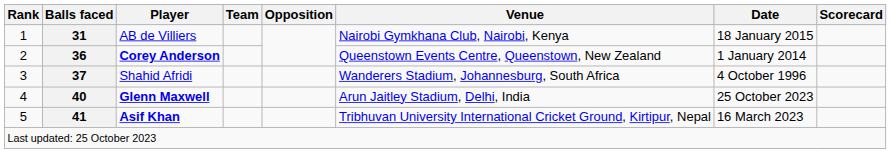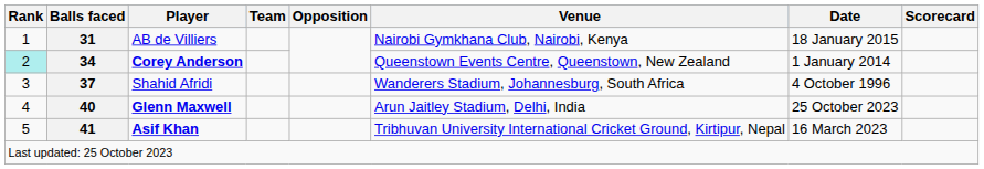 <table class="wikitable plainrowheaders sortable">
 <tr style="background:#9cf;">
 <th>Rank</th>
 <th>Balls faced</th>
 <th>Player</th>
 <th>Team</th>
 <th>Opposition</th>
 <th>Venue</th>
 <th>Date</th>
 <th>Scorecard</th>
 </tr>
 <tr>
 <td align=center>1</td>
 <th>31</th>
 <td><a href='#'>AB de Villiers</a></td>
 <td></td>
 <td rowspan=2></td>
 <td><a href='#'>Nairobi Gymkhana Club</a>, <a href='#'>Nairobi</a>, Kenya</td>
 <td>18 January 2015</td>
 <td></td>
 </tr>
 <tr>
-<td align=center>2</td>
-<th>36</th>
+<td align=center style="background: paleturquoise;">2</td>
+<th>34</th>
 <td><strong><a href='#'>Corey Anderson</a></strong></td>
 <td></td>
 <td><a href='#'>Queenstown Events Centre</a>, <a href='#'>Queenstown</a>, New Zealand</td>
 <td>1 January 2014</td>
 <td></td>
 </tr>
 <tr>
 <td align=center>3</td>
 <th>37</th>
 <td><a href='#'>Shahid Afridi</a></td>
 <td></td>
 <td></td>
 <td><a href='#'>Wanderers Stadium</a>, <a href='#'>Johannesburg</a>, South Africa</td>
 <td>4 October 1996</td>
 <td></td>
 </tr>
 <tr>
 <td align=center>4</td>
 <th>40</th>
 <td><strong><a href='#'>Glenn Maxwell</a></strong></td>
 <td></td>
 <td></td>
 <td><a href='#'>Arun Jaitley Stadium</a>, <a href='#'>Delhi</a>, India</td>
 <td>25 October 2023</td>
 <td></td>
 </tr>
 <tr>
 <td align=center>5</td>
 <th>41</th>
 <td><strong><a href='#'>Asif Khan</a></strong></td>
 <td></td>
 <td></td>
 <td><a href='#'>Tribhuvan University International Cricket Ground</a>, <a href='#'>Kirtipur</a>, Nepal</td>
 <td>16 March 2023</td>
 <td></td>
 </tr>
 <tr class=sortbottom>
 <td colspan="8"><small>Last updated: 25 October 2023</small></td>
 </tr>
 </table>
